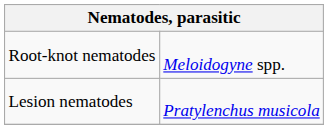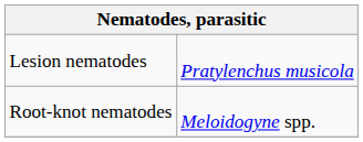 <table class="wikitable" style="clear:left">
 <tr>
 <th colspan=2><strong>Nematodes, parasitic</strong><br></th>
+</tr>
+<tr>
+<td>Lesion nematodes</td>
+<td><br><em><a href='#'>Pratylenchus musicola</a></em></td>
 </tr>
 <tr>
 <td>Root-knot nematodes</td>
 <td><br><em><a href='#'>Meloidogyne</a></em> spp.</td>
 </tr>
 <tr>
-<td>Lesion nematodes</td>
-<td><br><em><a href='#'>Pratylenchus musicola</a></em></td>
-</tr>
-<tr>
 </tr>
 </table>
